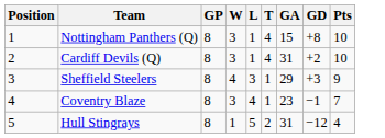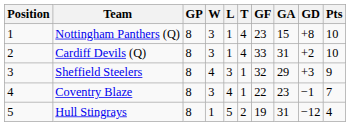 <table class="wikitable">
 <tr>
 <th>Position</th>
 <th>Team</th>
 <th>GP</th>
 <th>W</th>
 <th>L</th>
 <th>T</th>
+<th>GF</th>
 <th>GA</th>
 <th>GD</th>
 <th>Pts</th>
 </tr>
 <tr>
 <td>1</td>
 <td><a href='#'>Nottingham Panthers</a> (Q)</td>
 <td>8</td>
 <td>3</td>
 <td>1</td>
 <td>4</td>
+<td>23</td>
 <td>15</td>
 <td>+8</td>
 <td>10</td>
 </tr>
 <tr>
 <td>2</td>
 <td><a href='#'>Cardiff Devils</a> (Q)</td>
 <td>8</td>
 <td>3</td>
 <td>1</td>
 <td>4</td>
+<td>33</td>
 <td>31</td>
 <td>+2</td>
 <td>10</td>
 </tr>
 <tr>
 <td>3</td>
 <td><a href='#'>Sheffield Steelers</a></td>
 <td>8</td>
 <td>4</td>
 <td>3</td>
 <td>1</td>
+<td>32</td>
 <td>29</td>
 <td>+3</td>
 <td>9</td>
 </tr>
 <tr>
 <td>4</td>
 <td><a href='#'>Coventry Blaze</a></td>
 <td>8</td>
 <td>3</td>
 <td>4</td>
 <td>1</td>
+<td>22</td>
 <td>23</td>
 <td>−1</td>
 <td>7</td>
 </tr>
 <tr>
 <td>5</td>
 <td><a href='#'>Hull Stingrays</a></td>
 <td>8</td>
 <td>1</td>
 <td>5</td>
 <td>2</td>
+<td>19</td>
 <td>31</td>
 <td>−12</td>
 <td>4</td>
 </tr>
 </table>
